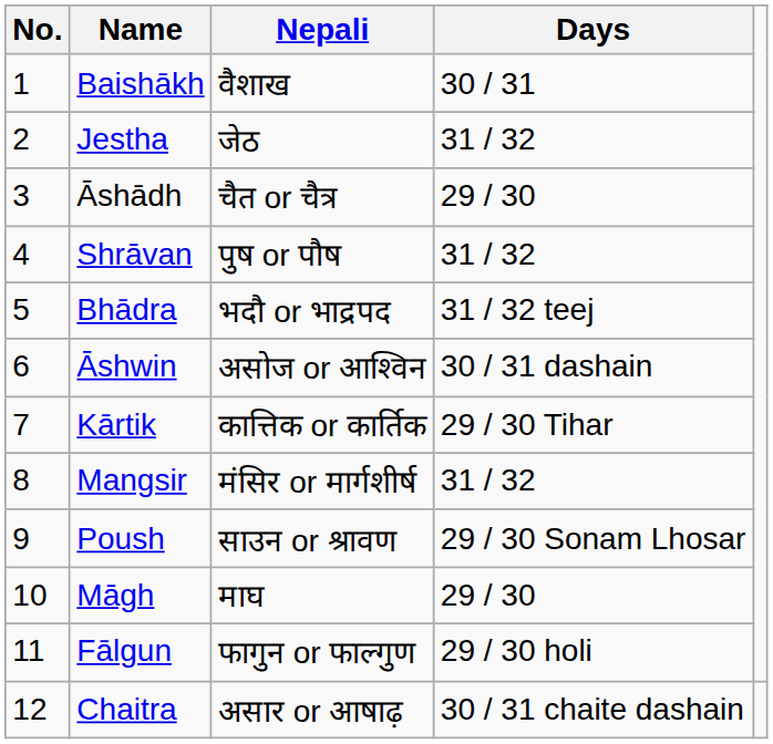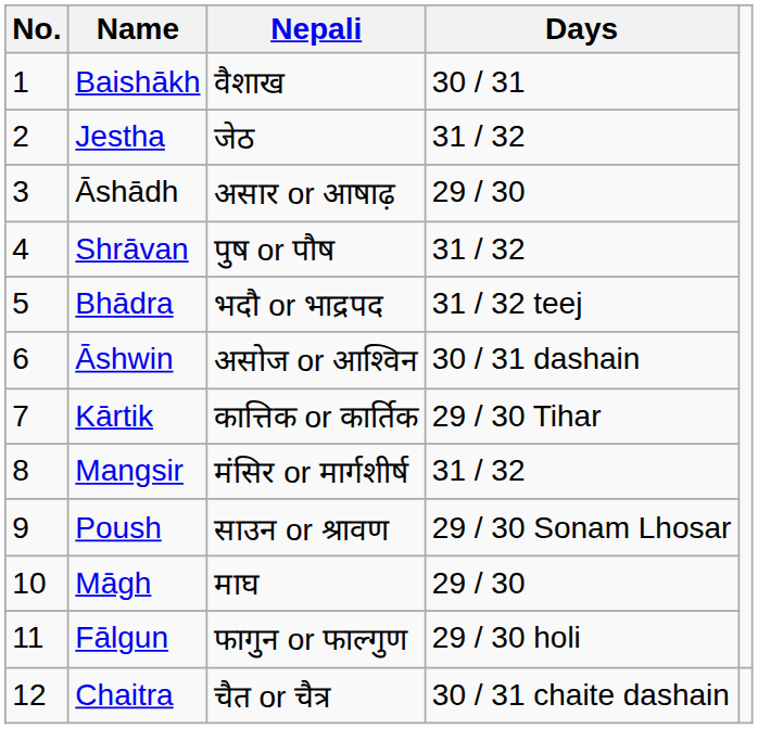 <table class="wikitable">
 <tr>
 <th>No.</th>
 <th>Name</th>
 <th><a href='#'>Nepali</a></th>
 <th>Days</th>
 </tr>
 <tr>
 <td>1</td>
 <td><a href='#'>Baishākh</a></td>
 <td>वैशाख</td>
 <td>30 / 31</td>
 </tr>
 <tr>
 <td>2</td>
 <td><a href='#'>Jestha</a></td>
 <td>जेठ</td>
 <td>31 / 32</td>
 </tr>
 <tr hot _iop>
 <td>3</td>
 <td>Āshādh</td>
-<td>चैत or चैत्र</td>
+<td>असार or आषाढ़</td>
 <td>29 / 30</td>
 </tr>
 <tr>
 <td>4</td>
 <td><a href='#'>Shrāvan</a></td>
 <td>पुष or पौष</td>
 <td>31 / 32</td>
 </tr>
 <tr>
 <td>5</td>
 <td><a href='#'>Bhādra</a></td>
 <td>भदौ or भाद्रपद</td>
 <td>31 / 32 teej</td>
 </tr>
 <tr>
 <td>6</td>
 <td><a href='#'>Āshwin</a></td>
 <td>असोज or आश्विन</td>
 <td>30 / 31 dashain</td>
 </tr>
 <tr>
 <td>7</td>
 <td><a href='#'>Kārtik</a></td>
 <td>कात्तिक or कार्तिक</td>
 <td>29 / 30 Tihar</td>
 </tr>
 <tr>
 <td>8</td>
 <td><a href='#'>Mangsir</a></td>
 <td>मंसिर or मार्गशीर्ष</td>
 <td>31 / 32</td>
 </tr>
 <tr>
 <td>9</td>
 <td><a href='#'>Poush</a></td>
 <td>साउन or श्रावण</td>
 <td>29 / 30  Sonam Lhosar</td>
 </tr>
 <tr>
 <td>10</td>
 <td><a href='#'>Māgh</a></td>
 <td>माघ</td>
 <td>29 / 30</td>
 </tr>
 <tr>
 <td>11</td>
 <td><a href='#'>Fālgun</a></td>
 <td>फागुन or फाल्गुण</td>
 <td>29 / 30 holi</td>
 </tr>
 <tr>
 <td>12</td>
 <td><a href='#'>Chaitra</a></td>
-<td>असार or आषाढ़</td>
+<td>चैत or चैत्र</td>
 <td>30 / 31 chaite dashain</td>
 <td></td>
 </tr>
 </table>
